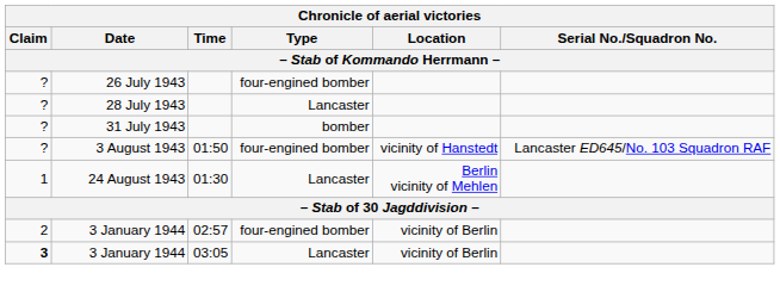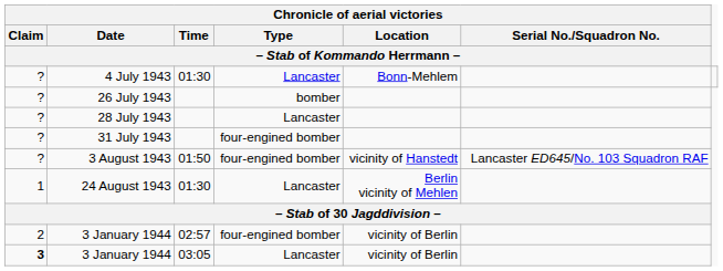 <table class="wikitable plainrowheaders collapsible" style="margin-left: auto; margin-right: auto; border: none; text-align:right; width: 100%;">
 <tr>
 <th colspan="6">Chronicle of aerial victories</th>
 </tr>
 <tr>
 <th scope="col">Claim</th>
 <th scope="col" style="width:150px">Date</th>
 <th scope="col">Time</th>
 <th scope="col">Type</th>
 <th scope="col">Location</th>
 <th scope="col">Serial No./Squadron No.</th>
 </tr>
 <tr>
 <th colspan="6">– <em>Stab</em> of <em>Kommando</em> Herrmann –</th>
 </tr>
 <tr>
 <td>?</td>
+<td>4 July 1943</td>
+<td>01:30</td>
+<td><a href='#'>Lancaster</a></td>
+<td><a href='#'>Bonn</a>-Mehlem</td>
+<td></td>
+<td></td>
+</tr>
+<tr>
+<td>?</td>
 <td>26 July 1943</td>
 <td></td>
-<td>four-engined bomber</td>
+<td>bomber</td>
 <td></td>
 <td></td>
 </tr>
 <tr>
 <td>?</td>
 <td>28 July 1943</td>
 <td></td>
 <td>Lancaster</td>
 <td></td>
 <td></td>
 </tr>
 <tr>
 <td>?</td>
 <td>31  July 1943</td>
 <td></td>
-<td>bomber</td>
+<td>four-engined bomber</td>
 <td></td>
 <td></td>
 </tr>
 <tr>
 <td>?</td>
 <td>3 August 1943</td>
 <td>01:50</td>
 <td>four-engined bomber</td>
 <td>vicinity of <a href='#'>Hanstedt</a></td>
 <td>Lancaster <em>ED645</em>/<a href='#'>No. 103 Squadron RAF</a></td>
 </tr>
 <tr>
 <td>1</td>
 <td>24 August 1943</td>
 <td>01:30</td>
 <td>Lancaster</td>
 <td><a href='#'>Berlin</a><br>vicinity of <a href='#'>Mehlen</a></td>
 <td></td>
 </tr>
 <tr>
 <th colspan="6">– <em>Stab</em> of 30 <em>Jagddivision</em> –</th>
 </tr>
 <tr>
 <td>2</td>
 <td>3 January 1944</td>
 <td>02:57</td>
 <td>four-engined bomber</td>
 <td>vicinity of Berlin</td>
 <td></td>
 </tr>
 <tr>
 <td><strong>3</strong></td>
 <td>3 January 1944</td>
 <td>03:05</td>
 <td>Lancaster</td>
 <td>vicinity of Berlin</td>
 <td></td>
 </tr>
 </table>
